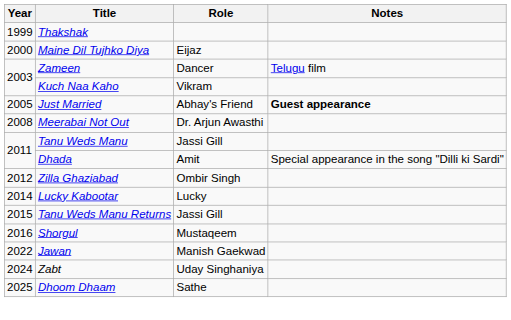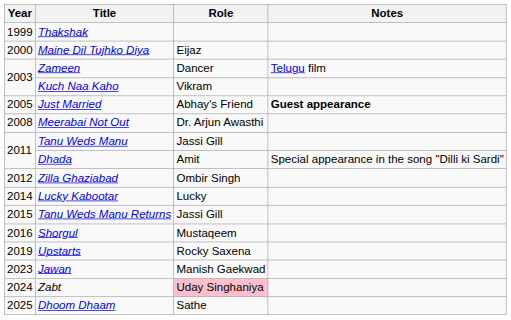 <table class="wikitable sortable">
 <tr>
 <th>Year</th>
 <th>Title</th>
 <th>Role</th>
 <th class="unsortable">Notes</th>
 </tr>
 <tr>
 <td>1999</td>
 <td><em><a href='#'>Thakshak</a></em></td>
 <td></td>
 <td></td>
 </tr>
 <tr>
 <td>2000</td>
 <td><em><a href='#'>Maine Dil Tujhko Diya</a></em></td>
 <td>Eijaz</td>
 <td></td>
 </tr>
 <tr>
 <td rowspan="2">2003</td>
 <td><em><a href='#'>Zameen</a></em></td>
 <td>Dancer</td>
 <td><a href='#'>Telugu</a>  film</td>
 </tr>
 <tr>
 <td><em><a href='#'>Kuch Naa Kaho</a></em></td>
 <td>Vikram</td>
 <td></td>
 </tr>
 <tr>
 <td>2005</td>
 <td><em><a href='#'>Just Married</a></em></td>
 <td>Abhay's Friend</td>
 <td><strong>Guest appearance</strong></td>
 </tr>
 <tr>
 <td>2008</td>
 <td><em><a href='#'>Meerabai Not Out</a></em></td>
 <td>Dr. Arjun Awasthi</td>
 <td></td>
 </tr>
 <tr>
 <td rowspan="2">2011</td>
 <td><em><a href='#'>Tanu Weds Manu</a></em></td>
 <td>Jassi Gill</td>
 <td></td>
 </tr>
 <tr>
 <td><em><a href='#'>Dhada</a></em></td>
 <td>Amit</td>
 <td>Special appearance in the song "Dilli ki Sardi"</td>
 </tr>
 <tr>
 <td>2012</td>
 <td><em><a href='#'>Zilla Ghaziabad</a></em></td>
 <td>Ombir Singh</td>
 <td></td>
 </tr>
 <tr>
 <td>2014</td>
 <td><em><a href='#'>Lucky Kabootar</a></em></td>
 <td>Lucky</td>
 <td></td>
 </tr>
 <tr>
 <td>2015</td>
 <td><em><a href='#'>Tanu Weds Manu Returns</a></em></td>
 <td>Jassi Gill</td>
 <td></td>
 </tr>
 <tr>
 <td>2016</td>
 <td><em><a href='#'>Shorgul</a></em></td>
 <td>Mustaqeem</td>
 <td></td>
 </tr>
 <tr>
-<td>2022</td>
+<td>2019</td>
+<td><em><a href='#'>Upstarts</a></em></td>
+<td>Rocky Saxena</td>
+<td></td>
+</tr>
+<tr>
+<td>2023</td>
 <td><em><a href='#'>Jawan</a></em></td>
 <td>Manish Gaekwad</td>
 <td></td>
 </tr>
 <tr>
 <td>2024</td>
 <td><em>Zabt</em></td>
-<td>Uday Singhaniya</td>
+<td style="background: pink;">Uday Singhaniya</td>
 <td></td>
 </tr>
 <tr>
 <td>2025</td>
 <td><em><a href='#'>Dhoom Dhaam</a></em></td>
 <td>Sathe</td>
 </tr>
 </table>
